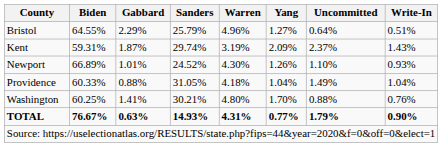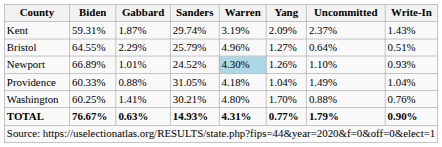 <table class="wikitable sortable">
 <tr>
 <th>County</th>
 <th>Biden</th>
 <th>Gabbard</th>
 <th>Sanders</th>
 <th>Warren</th>
 <th>Yang</th>
 <th>Uncommitted</th>
 <th>Write-In</th>
 </tr>
 <tr>
+<td>Kent</td>
+<td>59.31%</td>
+<td>1.87%</td>
+<td>29.74%</td>
+<td>3.19%</td>
+<td>2.09%</td>
+<td>2.37%</td>
+<td>1.43%</td>
+</tr>
+<tr>
 <td>Bristol</td>
 <td>64.55%</td>
 <td>2.29%</td>
 <td>25.79%</td>
 <td>4.96%</td>
 <td>1.27%</td>
 <td>0.64%</td>
 <td>0.51%</td>
 </tr>
 <tr>
-<td>Kent</td>
-<td>59.31%</td>
-<td>1.87%</td>
-<td>29.74%</td>
-<td>3.19%</td>
-<td>2.09%</td>
-<td>2.37%</td>
-<td>1.43%</td>
-</tr>
-<tr>
 <td>Newport</td>
 <td>66.89%</td>
 <td>1.01%</td>
 <td>24.52%</td>
-<td>4.30%</td>
+<td style="background: lightblue;">4.30%</td>
 <td>1.26%</td>
 <td>1.10%</td>
 <td>0.93%</td>
 </tr>
 <tr>
 <td>Providence</td>
 <td>60.33%</td>
 <td>0.88%</td>
 <td>31.05%</td>
 <td>4.18%</td>
 <td>1.04%</td>
 <td>1.49%</td>
 <td>1.04%</td>
 </tr>
 <tr>
 <td>Washington</td>
 <td>60.25%</td>
 <td>1.41%</td>
 <td>30.21%</td>
 <td>4.80%</td>
 <td>1.70%</td>
 <td>0.88%</td>
 <td>0.76%</td>
 </tr>
 <tr>
 <td><strong>TOTAL</strong></td>
 <td><strong>76.67%</strong></td>
 <td><strong>0.63%</strong></td>
 <td><strong>14.93%</strong></td>
 <td><strong>4.31%</strong></td>
 <td><strong>0.77%</strong></td>
 <td><strong>1.79%</strong></td>
 <td><strong>0.90%</strong></td>
 </tr>
 <tr>
 <td colspan="8">Source: https://uselectionatlas.org/RESULTS/state.php?fips=44&year=2020&f=0&off=0&elect=1</td>
 </tr>
 </table>
